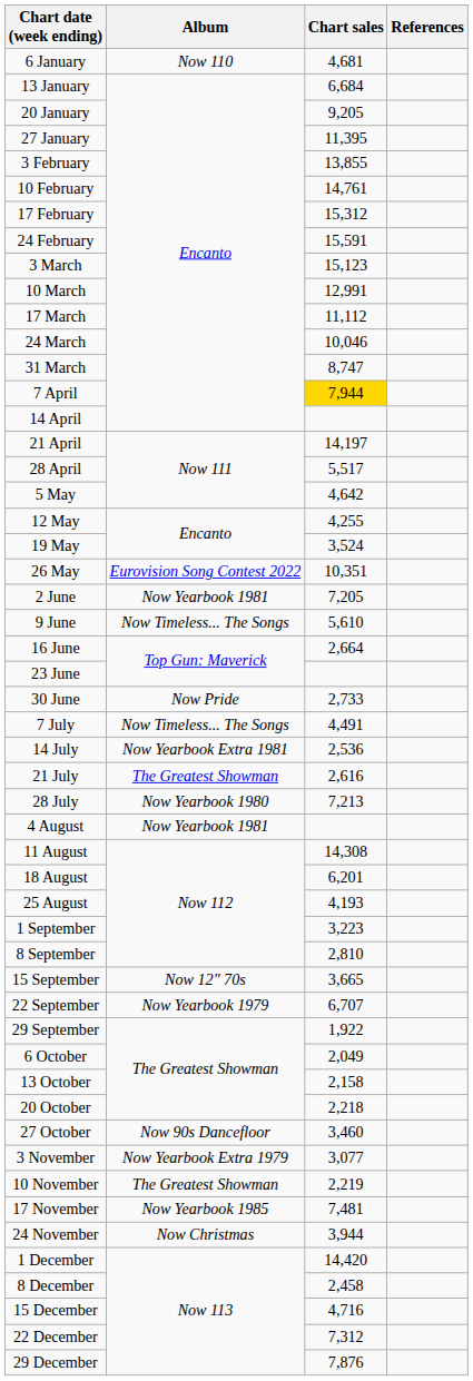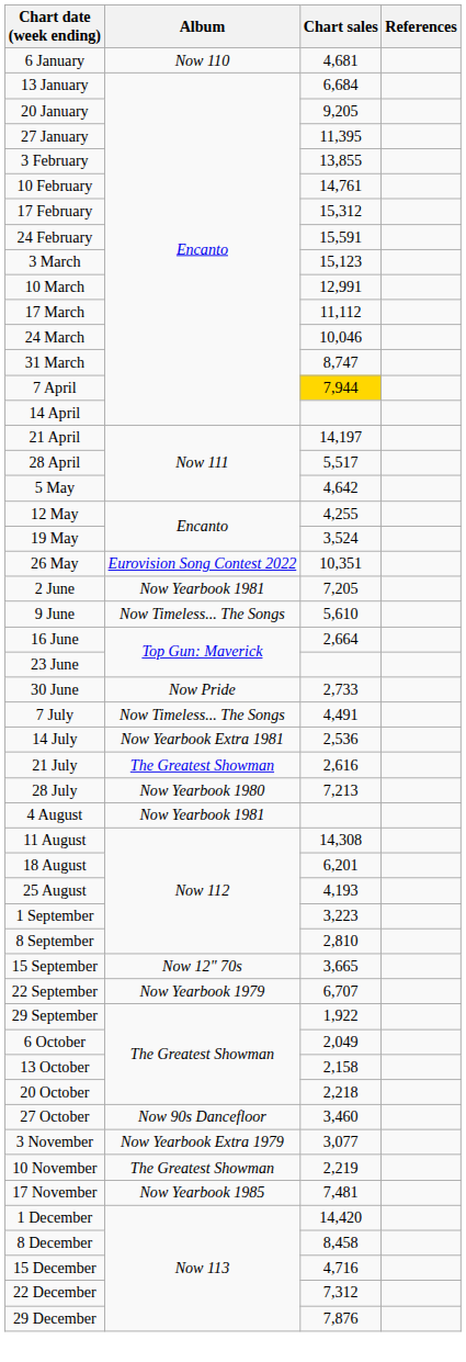 <table class="wikitable" style="font-size:97%; text-align:center;">
 <tr>
 <th>Chart date<br>(week ending)</th>
 <th>Album</th>
 <th>Chart sales</th>
 <th>References</th>
 </tr>
 <tr>
 <td>6 January</td>
 <td><em>Now 110</em></td>
 <td>4,681</td>
 <td></td>
 </tr>
 <tr>
 <td>13 January</td>
 <td rowspan="14"><em><a href='#'>Encanto</a></em></td>
 <td>6,684</td>
 <td></td>
 </tr>
 <tr>
 <td>20 January</td>
 <td>9,205</td>
 <td></td>
 </tr>
 <tr>
 <td>27 January</td>
 <td>11,395</td>
 <td></td>
 </tr>
 <tr>
 <td>3 February</td>
 <td>13,855</td>
 <td></td>
 </tr>
 <tr>
 <td>10 February</td>
 <td>14,761</td>
 <td></td>
 </tr>
 <tr>
 <td>17 February</td>
 <td>15,312</td>
 <td></td>
 </tr>
 <tr>
 <td>24 February</td>
 <td>15,591</td>
 <td></td>
 </tr>
 <tr>
 <td>3 March</td>
 <td>15,123</td>
 <td></td>
 </tr>
 <tr>
 <td>10 March</td>
 <td>12,991</td>
 <td></td>
 </tr>
 <tr>
 <td>17 March</td>
 <td>11,112</td>
 <td></td>
 </tr>
 <tr>
 <td>24 March</td>
 <td>10,046</td>
 <td></td>
 </tr>
 <tr>
 <td>31 March</td>
 <td>8,747</td>
 <td></td>
 </tr>
 <tr>
 <td>7 April</td>
 <td style="background: gold;">7,944</td>
 <td></td>
 </tr>
 <tr>
 <td>14 April</td>
 <td></td>
 <td></td>
 </tr>
 <tr>
 <td>21 April</td>
 <td rowspan=3><em>Now 111</em></td>
 <td>14,197</td>
 <td></td>
 </tr>
 <tr>
 <td>28 April</td>
 <td>5,517</td>
 <td></td>
 </tr>
 <tr>
 <td>5 May</td>
 <td>4,642</td>
 <td></td>
 </tr>
 <tr>
 <td>12 May</td>
 <td rowspan="2"><em>Encanto</em></td>
 <td>4,255</td>
 <td></td>
 </tr>
 <tr>
 <td>19 May</td>
 <td>3,524</td>
 <td></td>
 </tr>
 <tr>
 <td>26 May</td>
 <td><em><a href='#'>Eurovision Song Contest 2022</a></em></td>
 <td>10,351</td>
 <td></td>
 </tr>
 <tr>
 <td>2 June</td>
 <td><em>Now Yearbook 1981</em></td>
 <td>7,205</td>
 <td></td>
 </tr>
 <tr>
 <td>9 June</td>
 <td><em>Now Timeless... The Songs</em></td>
 <td>5,610</td>
 <td></td>
 </tr>
 <tr>
 <td>16 June</td>
 <td rowspan="2"><em><a href='#'>Top Gun: Maverick</a></em></td>
 <td>2,664</td>
 <td></td>
 </tr>
 <tr>
 <td>23 June</td>
 <td></td>
 <td></td>
 </tr>
 <tr>
 <td>30 June</td>
 <td><em>Now Pride</em></td>
 <td>2,733</td>
 <td></td>
 </tr>
 <tr>
 <td>7 July</td>
 <td><em>Now Timeless... The Songs</em></td>
 <td>4,491</td>
 <td></td>
 </tr>
 <tr>
 <td>14 July</td>
 <td><em>Now Yearbook Extra 1981</em></td>
 <td>2,536</td>
 <td></td>
 </tr>
 <tr>
 <td>21 July</td>
 <td><em><a href='#'>The Greatest Showman</a></em></td>
 <td>2,616</td>
 <td></td>
 </tr>
 <tr>
 <td>28 July</td>
 <td><em>Now Yearbook 1980</em></td>
 <td>7,213</td>
 <td></td>
 </tr>
 <tr>
 <td>4 August</td>
 <td><em>Now Yearbook 1981</em></td>
 <td></td>
 <td></td>
 </tr>
 <tr>
 <td>11 August</td>
 <td rowspan=5><em>Now 112</em></td>
 <td>14,308</td>
 <td></td>
 </tr>
 <tr>
 <td>18 August</td>
 <td>6,201</td>
 <td></td>
 </tr>
 <tr>
 <td>25 August</td>
 <td>4,193</td>
 <td></td>
 </tr>
 <tr>
 <td>1 September</td>
 <td>3,223</td>
 <td></td>
 </tr>
 <tr>
 <td>8 September</td>
 <td>2,810</td>
 <td></td>
 </tr>
 <tr>
 <td>15 September</td>
 <td><em>Now 12" 70s</em></td>
 <td>3,665</td>
 <td></td>
 </tr>
 <tr>
 <td>22 September</td>
 <td><em>Now Yearbook 1979</em></td>
 <td>6,707</td>
 <td></td>
 </tr>
 <tr>
 <td>29 September</td>
 <td rowspan=4><em>The Greatest Showman</em></td>
 <td>1,922</td>
 <td></td>
 </tr>
 <tr>
 <td>6 October</td>
 <td>2,049</td>
 <td></td>
 </tr>
 <tr>
 <td>13 October</td>
 <td>2,158</td>
 <td></td>
 </tr>
 <tr>
 <td>20 October</td>
 <td>2,218</td>
 <td></td>
 </tr>
 <tr>
 <td>27 October</td>
 <td><em>Now 90s Dancefloor</em></td>
 <td>3,460</td>
 <td></td>
 </tr>
 <tr>
 <td>3 November</td>
 <td><em>Now Yearbook Extra 1979</em></td>
 <td>3,077</td>
 <td></td>
 </tr>
 <tr>
 <td>10 November</td>
 <td><em>The Greatest Showman</em></td>
 <td>2,219</td>
 <td></td>
 </tr>
 <tr>
 <td>17 November</td>
 <td><em>Now Yearbook 1985</em></td>
 <td>7,481</td>
 <td></td>
 </tr>
 <tr>
-<td>24 November</td>
-<td><em>Now Christmas</em></td>
-<td>3,944</td>
-<td></td>
-</tr>
-<tr>
 <td>1 December</td>
 <td rowspan=5><em>Now 113</em></td>
 <td>14,420</td>
 <td></td>
 </tr>
 <tr>
 <td>8 December</td>
-<td>2,458</td>
+<td>8,458</td>
 <td></td>
 </tr>
 <tr>
 <td>15 December</td>
 <td>4,716</td>
 <td></td>
 </tr>
 <tr>
 <td>22 December</td>
 <td>7,312</td>
 <td></td>
 </tr>
 <tr>
 <td>29 December</td>
 <td>7,876</td>
 <td></td>
 </tr>
 </table>
